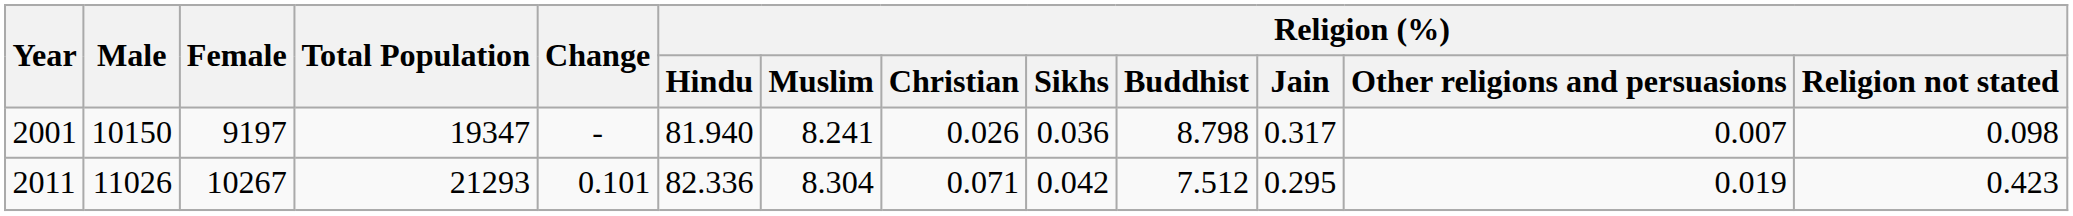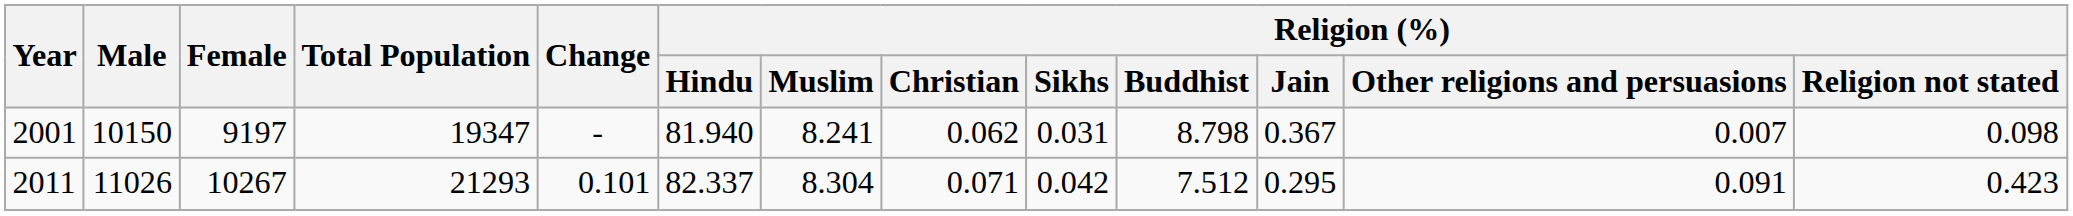 <table class="wikitable">
 <tr>
 <th rowspan="2">Year</th>
 <th rowspan="2">Male</th>
 <th rowspan="2">Female</th>
 <th rowspan="2">Total Population</th>
 <th rowspan="2">Change</th>
 <th colspan="8">Religion (%)</th>
 </tr>
 <tr>
 <th>Hindu</th>
 <th>Muslim</th>
 <th>Christian</th>
 <th>Sikhs</th>
 <th>Buddhist</th>
 <th>Jain</th>
 <th>Other religions and persuasions</th>
 <th>Religion not stated</th>
 </tr>
 <tr>
 <td>2001</td>
 <td style="text-align:right;">10150</td>
 <td style="text-align:right;">9197</td>
 <td style="text-align:right;">19347</td>
 <td style="text-align:center;">-</td>
 <td style="text-align:right;">81.940</td>
 <td style="text-align:right;">8.241</td>
-<td style="text-align:right;">0.026</td>
-<td style="text-align:right;">0.036</td>
+<td style="text-align:right;">0.062</td>
+<td style="text-align:right;">0.031</td>
 <td style="text-align:right;">8.798</td>
-<td style="text-align:right;">0.317</td>
+<td style="text-align:right;">0.367</td>
 <td style="text-align:right;">0.007</td>
 <td style="text-align:right;">0.098</td>
 </tr>
 <tr>
 <td>2011</td>
 <td style="text-align:right;">11026</td>
 <td style="text-align:right;">10267</td>
 <td style="text-align:right;">21293</td>
 <td style="text-align:right;">0.101</td>
-<td style="text-align:right;">82.336</td>
+<td style="text-align:right;">82.337</td>
 <td style="text-align:right;">8.304</td>
 <td style="text-align:right;">0.071</td>
 <td style="text-align:right;">0.042</td>
 <td style="text-align:right;">7.512</td>
 <td style="text-align:right;">0.295</td>
-<td style="text-align:right;">0.019</td>
+<td style="text-align:right;">0.091</td>
 <td style="text-align:right;">0.423</td>
 </tr>
 </table>
